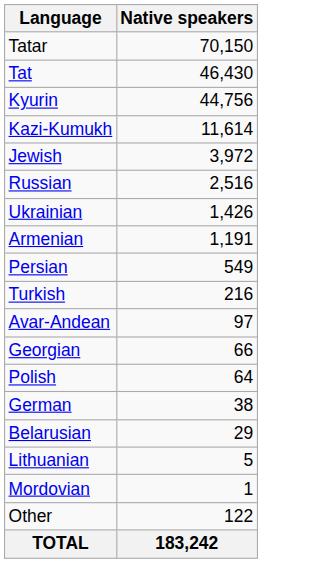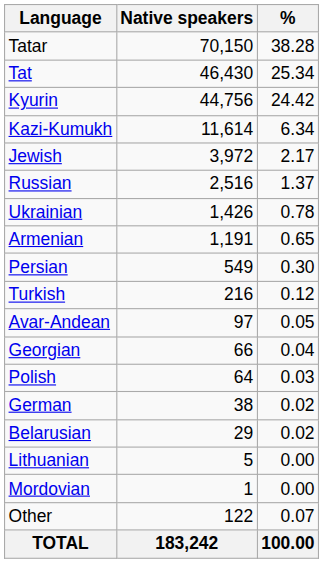 <table class="wikitable sortable">
 <tr>
 <th>Language</th>
 <th>Native speakers</th>
+<th>%</th>
 </tr>
 <tr>
 <td>Tatar</td>
 <td align="right">70,150</td>
+<td align="right">38.28</td>
 </tr>
 <tr>
 <td><a href='#'>Tat</a></td>
 <td align="right">46,430</td>
+<td align="right">25.34</td>
 </tr>
 <tr>
 <td><a href='#'>Kyurin</a></td>
 <td align="right">44,756</td>
+<td align="right">24.42</td>
 </tr>
 <tr>
 <td><a href='#'>Kazi-Kumukh</a></td>
 <td align="right">11,614</td>
+<td align="right">6.34</td>
 </tr>
 <tr>
 <td><a href='#'>Jewish</a></td>
 <td align="right">3,972</td>
+<td align="right">2.17</td>
 </tr>
 <tr>
 <td><a href='#'>Russian</a></td>
 <td align="right">2,516</td>
+<td align="right">1.37</td>
 </tr>
 <tr>
 <td><a href='#'>Ukrainian</a></td>
 <td align="right">1,426</td>
+<td align="right">0.78</td>
 </tr>
 <tr>
 <td><a href='#'>Armenian</a></td>
 <td align="right">1,191</td>
+<td align="right">0.65</td>
 </tr>
 <tr>
 <td><a href='#'>Persian</a></td>
 <td align="right">549</td>
+<td align="right">0.30</td>
 </tr>
 <tr>
 <td><a href='#'>Turkish</a></td>
 <td align="right">216</td>
+<td align="right">0.12</td>
 </tr>
 <tr>
 <td><a href='#'>Avar-Andean</a></td>
 <td align="right">97</td>
+<td align="right">0.05</td>
 </tr>
 <tr>
 <td><a href='#'>Georgian</a></td>
 <td align="right">66</td>
+<td align="right">0.04</td>
 </tr>
 <tr>
 <td><a href='#'>Polish</a></td>
 <td align="right">64</td>
+<td align="right">0.03</td>
 </tr>
 <tr>
 <td><a href='#'>German</a></td>
 <td align="right">38</td>
+<td align="right">0.02</td>
 </tr>
 <tr>
 <td><a href='#'>Belarusian</a></td>
 <td align="right">29</td>
+<td align="right">0.02</td>
 </tr>
 <tr>
 <td><a href='#'>Lithuanian</a></td>
 <td align="right">5</td>
+<td align="right">0.00</td>
 </tr>
 <tr>
 <td><a href='#'>Mordovian</a></td>
 <td align="right">1</td>
+<td align="right">0.00</td>
 </tr>
 <tr>
 <td>Other</td>
 <td align="right">122</td>
+<td align="right">0.07</td>
 </tr>
 <tr>
 <th>TOTAL</th>
 <th>183,242</th>
+<th>100.00</th>
 </tr>
 </table>
